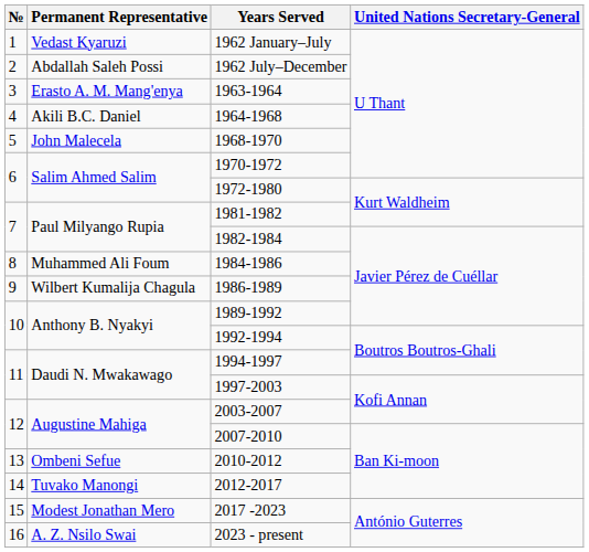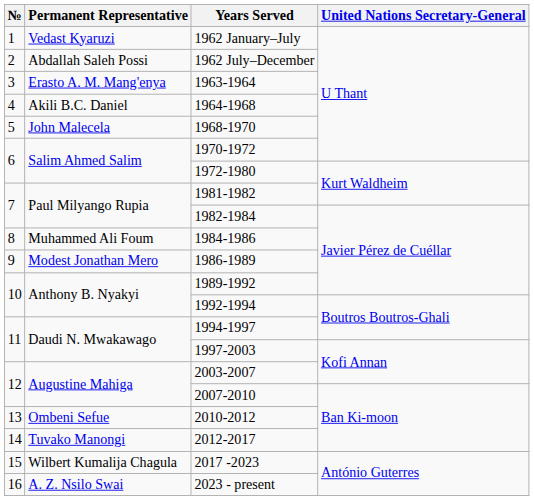 <table class="wikitable">
 <tr>
 <th>№</th>
 <th>Permanent Representative</th>
 <th>Years Served</th>
 <th><a href='#'>United Nations Secretary-General</a></th>
 </tr>
 <tr>
 <td>1</td>
 <td><a href='#'>Vedast Kyaruzi</a></td>
 <td>1962 January–July</td>
 <td rowspan = "6"><a href='#'>U Thant</a></td>
 </tr>
 <tr>
 <td>2</td>
 <td>Abdallah Saleh Possi</td>
 <td>1962 July–December</td>
 </tr>
 <tr>
 <td>3</td>
 <td><a href='#'>Erasto A. M. Mang'enya</a></td>
 <td>1963-1964</td>
 </tr>
 <tr>
 <td>4</td>
 <td>Akili B.C. Daniel</td>
 <td>1964-1968</td>
 </tr>
 <tr>
 <td>5</td>
 <td><a href='#'>John Malecela</a></td>
 <td>1968-1970</td>
 </tr>
 <tr>
 <td rowspan = "2">6</td>
 <td rowspan = "2"><a href='#'>Salim Ahmed Salim</a></td>
 <td>1970-1972</td>
 </tr>
 <tr>
 <td>1972-1980</td>
 <td rowspan = "2"><a href='#'>Kurt Waldheim</a></td>
 </tr>
 <tr>
 <td rowspan = "2">7</td>
 <td rowspan = "2">Paul Milyango Rupia</td>
 <td>1981-1982</td>
 </tr>
 <tr>
 <td>1982-1984</td>
 <td rowspan = "4"><a href='#'>Javier Pérez de Cuéllar</a></td>
 </tr>
 <tr>
 <td>8</td>
 <td>Muhammed Ali Foum</td>
 <td>1984-1986</td>
 </tr>
 <tr>
 <td>9</td>
-<td>Wilbert Kumalija Chagula</td>
+<td><a href='#'>Modest Jonathan Mero</a></td>
 <td>1986-1989</td>
 </tr>
 <tr>
 <td rowspan = "2">10</td>
 <td rowspan = "2">Anthony B. Nyakyi</td>
 <td>1989-1992</td>
 </tr>
 <tr>
 <td>1992-1994</td>
 <td rowspan = "2"><a href='#'>Boutros Boutros-Ghali</a></td>
 </tr>
 <tr>
 <td rowspan = "2">11</td>
 <td rowspan = "2">Daudi N. Mwakawago</td>
 <td>1994-1997</td>
 </tr>
 <tr>
 <td>1997-2003</td>
 <td rowspan = "2"><a href='#'>Kofi Annan</a></td>
 </tr>
 <tr>
 <td rowspan = "2">12</td>
 <td rowspan = "2"><a href='#'>Augustine Mahiga</a></td>
 <td>2003-2007</td>
 </tr>
 <tr>
 <td>2007-2010</td>
 <td rowspan = "3"><a href='#'>Ban Ki-moon</a></td>
 </tr>
 <tr>
 <td>13</td>
 <td><a href='#'>Ombeni Sefue</a></td>
 <td>2010-2012</td>
 </tr>
 <tr>
 <td>14</td>
 <td><a href='#'>Tuvako Manongi</a></td>
 <td>2012-2017</td>
 </tr>
 <tr>
 <td>15</td>
-<td><a href='#'>Modest Jonathan Mero</a></td>
+<td>Wilbert Kumalija Chagula</td>
 <td>2017 -2023</td>
 <td rowspan="2"><a href='#'>António Guterres</a></td>
 </tr>
 <tr>
 <td>16</td>
 <td><a href='#'>A. Z. Nsilo Swai</a></td>
 <td>2023 - present</td>
 </tr>
 </table>
